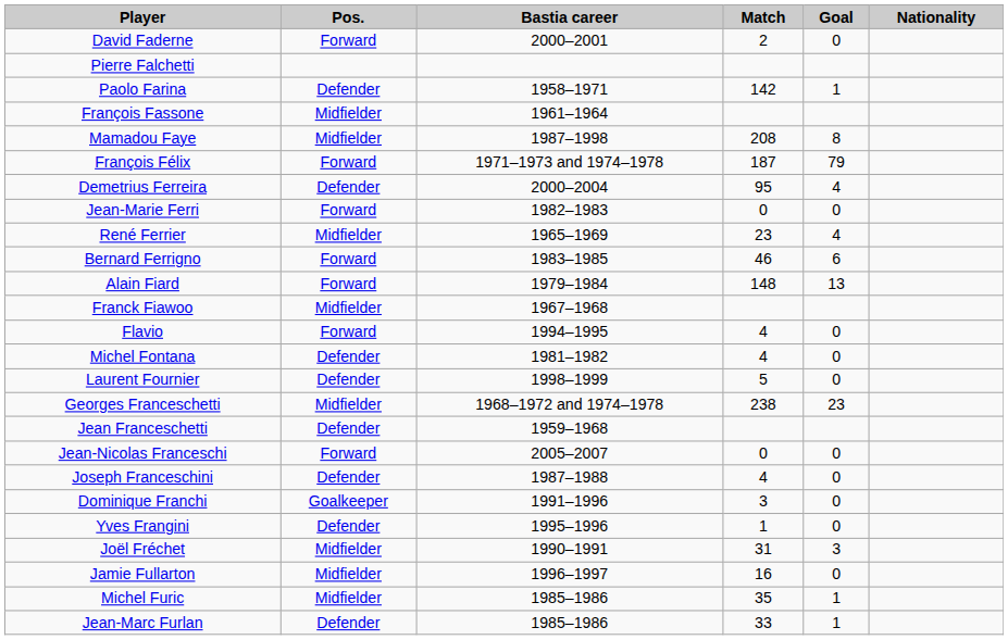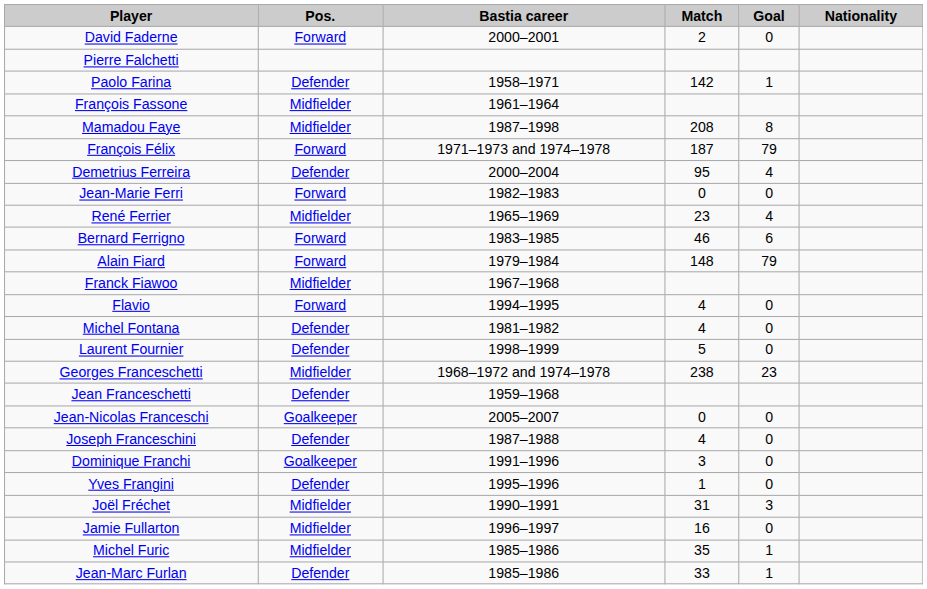 <table cellpadding="4" cellspacing="0" border="1" width="100%" style="text-align: center; font-size: 85%; border: gray solid 1px; border-collapse: collapse;" class="wikitable sortable">
 <tr bgcolor="#CCCCCC">
 <td align="center"><strong>Player</strong></td>
 <td align="center"><strong>Pos.</strong></td>
 <td align="center"><strong>Bastia career</strong></td>
 <td align="center"><strong>Match</strong></td>
 <td align="center"><strong>Goal</strong></td>
 <td align="center"><strong>Nationality</strong></td>
 </tr>
 <tr>
 <td><a href='#'>David Faderne</a></td>
 <td><a href='#'>Forward</a></td>
 <td>2000–2001</td>
 <td>2</td>
 <td>0</td>
 <td></td>
 </tr>
 <tr>
 <td><a href='#'>Pierre Falchetti</a></td>
 <td></td>
 <td></td>
 <td></td>
 <td></td>
 <td></td>
 </tr>
 <tr>
 <td><a href='#'>Paolo Farina</a></td>
 <td><a href='#'>Defender</a></td>
 <td>1958–1971</td>
 <td>142</td>
 <td>1</td>
 <td></td>
 </tr>
 <tr>
 <td><a href='#'>François Fassone</a></td>
 <td><a href='#'>Midfielder</a></td>
 <td>1961–1964</td>
 <td></td>
 <td></td>
 <td></td>
 </tr>
 <tr>
 <td><a href='#'>Mamadou Faye</a></td>
 <td><a href='#'>Midfielder</a></td>
 <td>1987–1998</td>
 <td>208</td>
 <td>8</td>
 <td></td>
 </tr>
 <tr>
 <td><a href='#'>François Félix</a></td>
 <td><a href='#'>Forward</a></td>
 <td>1971–1973 and 1974–1978</td>
 <td>187</td>
 <td>79</td>
 <td></td>
 </tr>
 <tr>
 <td><a href='#'>Demetrius Ferreira</a></td>
 <td><a href='#'>Defender</a></td>
 <td>2000–2004</td>
 <td>95</td>
 <td>4</td>
 <td></td>
 </tr>
 <tr>
 <td><a href='#'>Jean-Marie Ferri</a></td>
 <td><a href='#'>Forward</a></td>
 <td>1982–1983</td>
 <td>0</td>
 <td>0</td>
 <td></td>
 </tr>
 <tr>
 <td><a href='#'>René Ferrier</a></td>
 <td><a href='#'>Midfielder</a></td>
 <td>1965–1969</td>
 <td>23</td>
 <td>4</td>
 <td></td>
 </tr>
 <tr>
 <td><a href='#'>Bernard Ferrigno</a></td>
 <td><a href='#'>Forward</a></td>
 <td>1983–1985</td>
 <td>46</td>
 <td>6</td>
 <td></td>
 </tr>
 <tr>
 <td><a href='#'>Alain Fiard</a></td>
 <td><a href='#'>Forward</a></td>
 <td>1979–1984</td>
 <td>148</td>
-<td>13</td>
+<td>79</td>
 <td></td>
 </tr>
 <tr>
 <td><a href='#'>Franck Fiawoo</a></td>
 <td><a href='#'>Midfielder</a></td>
 <td>1967–1968</td>
 <td></td>
 <td></td>
 <td></td>
 </tr>
 <tr>
 <td><a href='#'>Flavio</a></td>
 <td><a href='#'>Forward</a></td>
 <td>1994–1995</td>
 <td>4</td>
 <td>0</td>
 <td></td>
 </tr>
 <tr>
 <td><a href='#'>Michel Fontana</a></td>
 <td><a href='#'>Defender</a></td>
 <td>1981–1982</td>
 <td>4</td>
 <td>0</td>
 <td></td>
 </tr>
 <tr>
 <td><a href='#'>Laurent Fournier</a></td>
 <td><a href='#'>Defender</a></td>
 <td>1998–1999</td>
 <td>5</td>
 <td>0</td>
 <td></td>
 </tr>
 <tr>
 <td><a href='#'>Georges Franceschetti</a></td>
 <td><a href='#'>Midfielder</a></td>
 <td>1968–1972 and 1974–1978</td>
 <td>238</td>
 <td>23</td>
 <td></td>
 </tr>
 <tr>
 <td><a href='#'>Jean Franceschetti</a></td>
 <td><a href='#'>Defender</a></td>
 <td>1959–1968</td>
 <td></td>
 <td></td>
 <td></td>
 </tr>
 <tr>
 <td><a href='#'>Jean-Nicolas Franceschi</a></td>
-<td><a href='#'>Forward</a></td>
+<td><a href='#'>Goalkeeper</a></td>
 <td>2005–2007</td>
 <td>0</td>
 <td>0</td>
 <td></td>
 </tr>
 <tr>
 <td><a href='#'>Joseph Franceschini</a></td>
 <td><a href='#'>Defender</a></td>
 <td>1987–1988</td>
 <td>4</td>
 <td>0</td>
 <td></td>
 </tr>
 <tr>
 <td><a href='#'>Dominique Franchi</a></td>
 <td><a href='#'>Goalkeeper</a></td>
 <td>1991–1996</td>
 <td>3</td>
 <td>0</td>
 <td></td>
 </tr>
 <tr>
 <td><a href='#'>Yves Frangini</a></td>
 <td><a href='#'>Defender</a></td>
 <td>1995–1996</td>
 <td>1</td>
 <td>0</td>
 <td></td>
 </tr>
 <tr>
 <td><a href='#'>Joël Fréchet</a></td>
 <td><a href='#'>Midfielder</a></td>
 <td>1990–1991</td>
 <td>31</td>
 <td>3</td>
 <td></td>
 </tr>
 <tr>
 <td><a href='#'>Jamie Fullarton</a></td>
 <td><a href='#'>Midfielder</a></td>
 <td>1996–1997</td>
 <td>16</td>
 <td>0</td>
 <td></td>
 </tr>
 <tr>
 <td><a href='#'>Michel Furic</a></td>
 <td><a href='#'>Midfielder</a></td>
 <td>1985–1986</td>
 <td>35</td>
 <td>1</td>
 <td></td>
 </tr>
 <tr>
 <td><a href='#'>Jean-Marc Furlan</a></td>
 <td><a href='#'>Defender</a></td>
 <td>1985–1986</td>
 <td>33</td>
 <td>1</td>
 <td></td>
 </tr>
 </table>
